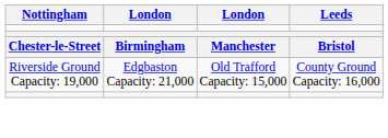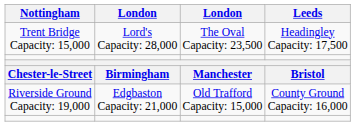 <table class="wikitable" style="text-align:center;margin:1em auto;">
 <tr>
 <th><a href='#'>Nottingham</a></th>
 <th><a href='#'>London</a></th>
 <th><a href='#'>London</a></th>
 <th><a href='#'>Leeds</a></th>
+</tr>
+<tr>
+<td><a href='#'>Trent Bridge</a><br>Capacity: 15,000</td>
+<td><a href='#'>Lord's</a><br>Capacity: 28,000</td>
+<td><a href='#'>The Oval</a><br>Capacity: 23,500</td>
+<td><a href='#'>Headingley</a><br>Capacity: 17,500</td>
 </tr>
 <tr>
 <td></td>
 <td></td>
 <td></td>
 <td></td>
 </tr>
 <tr>
 <th colspan="4"></th>
 </tr>
 <tr>
 <th><a href='#'>Chester-le-Street</a></th>
 <th><a href='#'>Birmingham</a></th>
 <th><a href='#'>Manchester</a></th>
 <th><a href='#'>Bristol</a></th>
 </tr>
 <tr>
 <td><a href='#'>Riverside Ground</a><br>Capacity: 19,000</td>
 <td><a href='#'>Edgbaston</a><br>Capacity: 21,000</td>
 <td><a href='#'>Old Trafford</a><br>Capacity: 15,000</td>
 <td><a href='#'>County Ground</a><br>Capacity: 16,000</td>
 </tr>
 <tr>
 <td></td>
 <td></td>
 <td></td>
 <td></td>
 </tr>
 </table>
